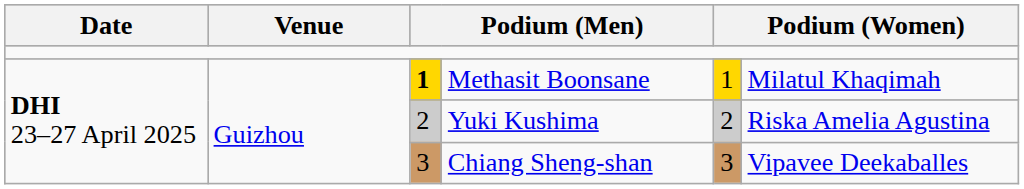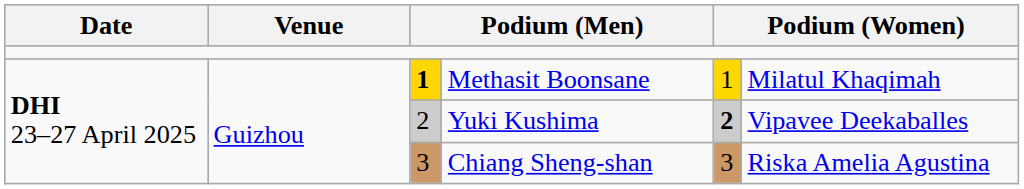 <table class="wikitable" width=70%>
 <tr>
 <th>Date</th>
 <th width=20%>Venue</th>
 <th colspan=2 width=30%>Podium (Men)</th>
 <th colspan=2 width=30%>Podium (Women)</th>
 </tr>
 <tr>
 <td colspan=6></td>
 </tr>
 <tr>
 <td rowspan=3><strong>DHI</strong> <br> 23–27 April 2025</td>
 <td rowspan=3><br><a href='#'>Guizhou</a></td>
 <td bgcolor=FFD700><strong>1</strong></td>
 <td> <a href='#'>Methasit Boonsane</a></td>
 <td bgcolor=FFD700>1</td>
 <td> <a href='#'>Milatul Khaqimah</a></td>
 </tr>
 <tr>
 <td bgcolor=CCCCCC>2</td>
 <td> <a href='#'>Yuki Kushima</a></td>
-<td bgcolor=CCCCCC>2</td>
-<td> <a href='#'>Riska Amelia Agustina</a></td>
+<td bgcolor=CCCCCC><strong>2</strong></td>
+<td> <a href='#'>Vipavee Deekaballes</a></td>
 </tr>
 <tr>
 <td bgcolor=CC9966>3</td>
 <td> <a href='#'>Chiang Sheng-shan</a></td>
 <td bgcolor=CC9966>3</td>
-<td> <a href='#'>Vipavee Deekaballes</a></td>
+<td> <a href='#'>Riska Amelia Agustina</a></td>
 </tr>
 </table>
